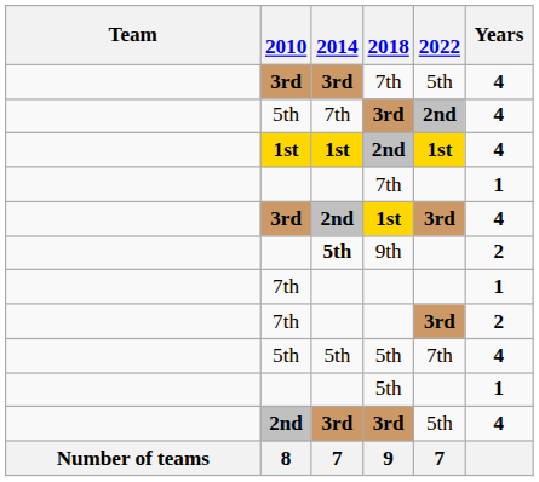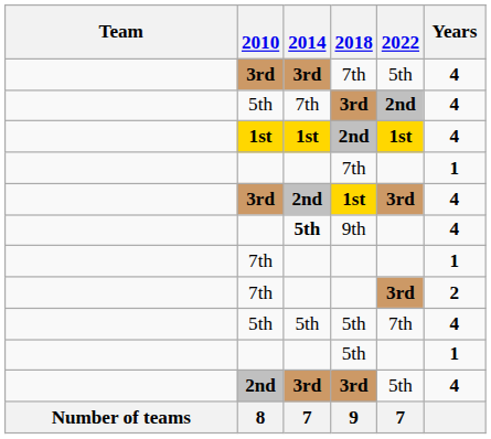 <table class="wikitable" style="text-align:center; font-size:90%">
 <tr>
 <th width=170>Team</th>
 <th width=25><br><a href='#'>2010</a></th>
 <th width=25><br><a href='#'>2014</a></th>
 <th width=25><br><a href='#'>2018</a></th>
 <th width=25><br><a href='#'>2022</a></th>
 <th width=40>Years</th>
 </tr>
 <tr>
 <td align=left></td>
 <td bgcolor=cc9966><strong>3rd</strong></td>
 <td bgcolor=cc9966><strong>3rd</strong></td>
 <td>7th</td>
 <td>5th</td>
 <td><strong>4</strong></td>
 </tr>
 <tr>
 <td align=left></td>
 <td>5th</td>
 <td>7th</td>
 <td bgcolor=cc9966><strong>3rd</strong></td>
 <td bgcolor=silver><strong>2nd</strong></td>
 <td><strong>4</strong></td>
 </tr>
 <tr>
 <td align=left></td>
 <td bgcolor=gold><strong>1st</strong></td>
 <td bgcolor=gold><strong>1st</strong></td>
 <td bgcolor=silver><strong>2nd</strong></td>
 <td bgcolor=gold><strong>1st</strong></td>
 <td><strong>4</strong></td>
 </tr>
 <tr>
 <td align=left></td>
 <td></td>
 <td></td>
 <td>7th</td>
 <td></td>
 <td><strong>1</strong></td>
 </tr>
 <tr>
 <td align=left></td>
 <td bgcolor=cc9966><strong>3rd</strong></td>
 <td bgcolor=silver><strong>2nd</strong></td>
 <td bgcolor=gold><strong>1st</strong></td>
 <td bgcolor=cc9966><strong>3rd</strong></td>
 <td><strong>4</strong></td>
 </tr>
 <tr>
 <td align=left></td>
 <td></td>
 <td><strong>5th</strong></td>
 <td>9th</td>
 <td></td>
-<td><strong>2</strong></td>
+<td><strong>4</strong></td>
 </tr>
 <tr>
 <td align=left></td>
 <td>7th</td>
 <td></td>
 <td></td>
 <td></td>
 <td><strong>1</strong></td>
 </tr>
 <tr>
 <td align=left></td>
 <td>7th</td>
 <td></td>
 <td></td>
 <td bgcolor=cc9966><strong>3rd</strong></td>
 <td><strong>2</strong></td>
 </tr>
 <tr>
 <td align=left></td>
 <td>5th</td>
 <td>5th</td>
 <td>5th</td>
 <td>7th</td>
 <td><strong>4</strong></td>
 </tr>
 <tr>
 <td align=left></td>
 <td></td>
 <td></td>
 <td>5th</td>
 <td></td>
 <td><strong>1</strong></td>
 </tr>
 <tr>
 <td align=left></td>
 <td bgcolor=silver><strong>2nd</strong></td>
 <td bgcolor=cc9966><strong>3rd</strong></td>
 <td bgcolor=cc9966><strong>3rd</strong></td>
 <td>5th</td>
 <td><strong>4</strong></td>
 </tr>
 <tr>
 <th>Number of teams</th>
 <th>8</th>
 <th>7</th>
 <th>9</th>
 <th>7</th>
 <th></th>
 </tr>
 </table>
